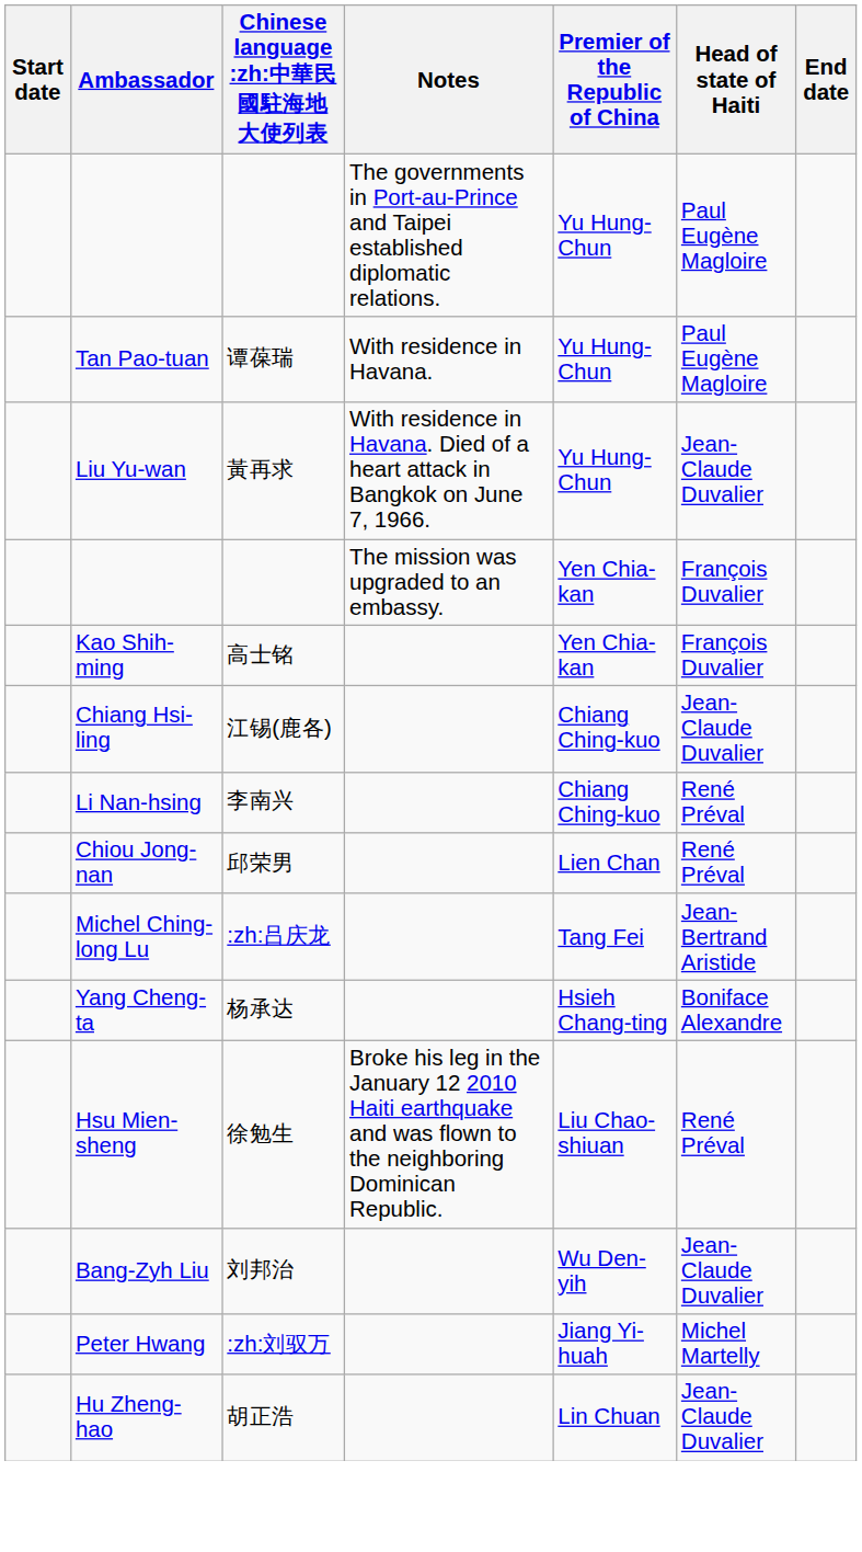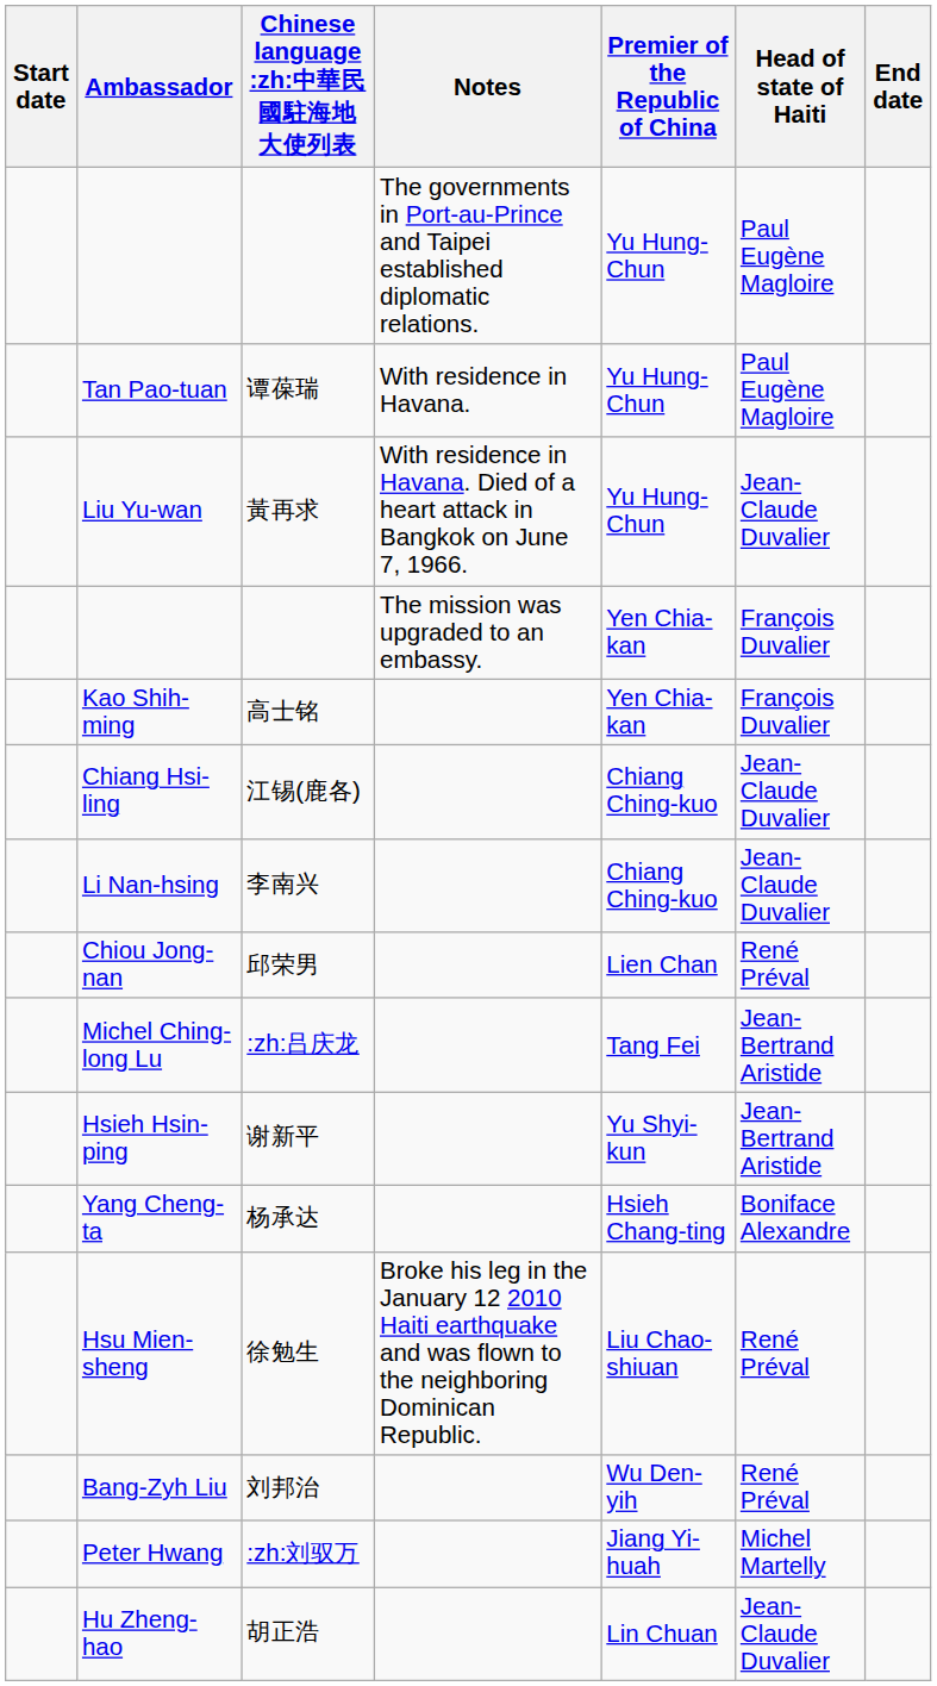 <table class="wikitable sortable">
 <tr>
 <th>Start date</th>
 <th><a href='#'>Ambassador</a></th>
 <th><a href='#'>Chinese language</a><br><a href='#'>:zh:中華民國駐海地大使列表</a></th>
 <th>Notes</th>
 <th><a href='#'>Premier of the Republic of China</a></th>
 <th>Head of state of Haiti</th>
 <th>End date</th>
 </tr>
 <tr>
 <td></td>
 <td></td>
 <td></td>
 <td>The governments in <a href='#'>Port-au-Prince</a> and Taipei established diplomatic relations.</td>
 <td><a href='#'>Yu Hung-Chun</a></td>
 <td><a href='#'>Paul Eugène Magloire</a></td>
 <td></td>
 </tr>
 <tr>
 <td></td>
 <td><a href='#'>Tan Pao-tuan</a></td>
 <td>谭葆瑞</td>
 <td>With residence in Havana.</td>
 <td><a href='#'>Yu Hung-Chun</a></td>
 <td><a href='#'>Paul Eugène Magloire</a></td>
 <td></td>
 </tr>
 <tr>
 <td></td>
 <td><a href='#'>Liu Yu-wan</a></td>
 <td>黃再求</td>
 <td>With residence in <a href='#'>Havana</a>. Died of a heart attack in Bangkok on June 7, 1966.</td>
 <td><a href='#'>Yu Hung-Chun</a></td>
 <td><a href='#'>Jean-Claude Duvalier</a></td>
 <td></td>
 </tr>
 <tr>
 <td></td>
 <td></td>
 <td></td>
 <td>The mission was upgraded to an embassy.</td>
 <td><a href='#'>Yen Chia-kan</a></td>
 <td><a href='#'>François Duvalier</a></td>
 <td></td>
 </tr>
 <tr>
 <td></td>
 <td><a href='#'>Kao Shih-ming</a></td>
 <td>高士铭</td>
 <td></td>
 <td><a href='#'>Yen Chia-kan</a></td>
 <td><a href='#'>François Duvalier</a></td>
 <td></td>
 </tr>
 <tr>
 <td></td>
 <td><a href='#'>Chiang Hsi-ling</a></td>
 <td>江锡(鹿各)</td>
 <td></td>
 <td><a href='#'>Chiang Ching-kuo</a></td>
 <td><a href='#'>Jean-Claude Duvalier</a></td>
 <td></td>
 </tr>
 <tr>
 <td></td>
 <td><a href='#'>Li Nan-hsing</a></td>
 <td>李南兴</td>
 <td></td>
 <td><a href='#'>Chiang Ching-kuo</a></td>
-<td><a href='#'>René Préval</a></td>
+<td><a href='#'>Jean-Claude Duvalier</a></td>
 <td></td>
 </tr>
 <tr>
 <td></td>
 <td><a href='#'>Chiou Jong-nan</a></td>
 <td>邱荣男</td>
 <td></td>
 <td><a href='#'>Lien Chan</a></td>
 <td><a href='#'>René Préval</a></td>
 <td></td>
 </tr>
 <tr>
 <td></td>
 <td><a href='#'>Michel Ching-long Lu</a></td>
 <td><a href='#'>:zh:吕庆龙</a></td>
 <td></td>
 <td><a href='#'>Tang Fei</a></td>
+<td><a href='#'>Jean-Bertrand Aristide</a></td>
+<td></td>
+</tr>
+<tr>
+<td></td>
+<td><a href='#'>Hsieh Hsin-ping</a></td>
+<td>谢新平</td>
+<td></td>
+<td><a href='#'>Yu Shyi-kun</a></td>
 <td><a href='#'>Jean-Bertrand Aristide</a></td>
 <td></td>
 </tr>
 <tr>
 <td></td>
 <td><a href='#'>Yang Cheng-ta</a></td>
 <td>杨承达</td>
 <td></td>
 <td><a href='#'>Hsieh Chang-ting</a></td>
 <td><a href='#'>Boniface Alexandre</a></td>
 <td></td>
 </tr>
 <tr>
 <td></td>
 <td><a href='#'>Hsu Mien-sheng</a></td>
 <td>徐勉生</td>
 <td>Broke his leg in the January 12 <a href='#'>2010 Haiti earthquake</a> and was flown to the neighboring Dominican Republic.</td>
 <td><a href='#'>Liu Chao-shiuan</a></td>
 <td><a href='#'>René Préval</a></td>
 <td></td>
 </tr>
 <tr>
 <td></td>
 <td><a href='#'>Bang-Zyh Liu</a></td>
 <td>刘邦治</td>
 <td></td>
 <td><a href='#'>Wu Den-yih</a></td>
-<td><a href='#'>Jean-Claude Duvalier</a></td>
+<td><a href='#'>René Préval</a></td>
 <td></td>
 </tr>
 <tr>
 <td></td>
 <td><a href='#'>Peter Hwang</a></td>
 <td><a href='#'>:zh:刘驭万</a></td>
 <td></td>
 <td><a href='#'>Jiang Yi-huah</a></td>
 <td><a href='#'>Michel Martelly</a></td>
 <td></td>
 </tr>
 <tr>
 <td></td>
 <td><a href='#'>Hu Zheng-hao</a></td>
 <td>胡正浩</td>
 <td></td>
 <td><a href='#'>Lin Chuan</a></td>
 <td><a href='#'>Jean-Claude Duvalier</a></td>
 <td></td>
 </tr>
 </table>
